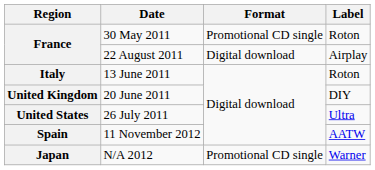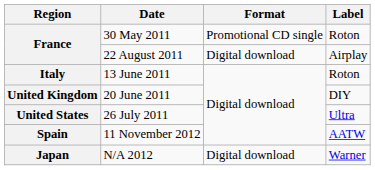 <table class="wikitable plainrowheaders sortable">
 <tr>
 <th>Region</th>
 <th>Date</th>
 <th>Format</th>
 <th>Label</th>
 </tr>
 <tr>
 <th scope="row" rowspan="2">France</th>
 <td>30 May 2011</td>
 <td>Promotional CD single</td>
 <td>Roton</td>
 </tr>
 <tr>
 <td>22 August 2011</td>
 <td>Digital download</td>
 <td>Airplay</td>
 </tr>
 <tr>
 <th scope="row">Italy</th>
 <td>13 June 2011</td>
 <td rowspan="4">Digital download</td>
 <td>Roton</td>
 </tr>
 <tr>
 <th scope="row">United Kingdom</th>
 <td>20 June 2011</td>
 <td>DIY</td>
 </tr>
 <tr>
 <th scope="row">United States</th>
 <td>26 July 2011</td>
 <td><a href='#'>Ultra</a></td>
 </tr>
 <tr>
 <th scope="row">Spain</th>
 <td>11 November 2012</td>
 <td><a href='#'>AATW</a></td>
 </tr>
 <tr>
 <th scope="row">Japan</th>
 <td>N/A 2012</td>
-<td>Promotional CD single</td>
+<td>Digital download</td>
 <td><a href='#'>Warner</a></td>
 </tr>
 </table>
